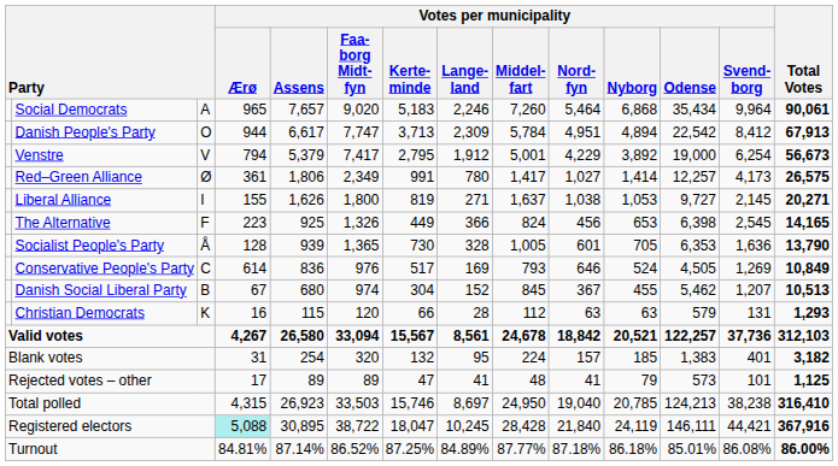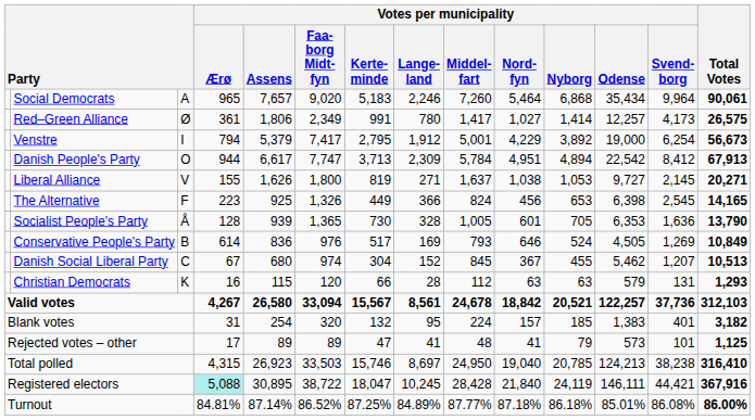 <table class="wikitable" border="1" style="text-align:right;">
 <tr>
 <th style="text-align:left;" valign=bottom rowspan=2 colspan=3>Party</th>
 <th colspan=10>Votes per municipality</th>
 <th align=center valign=bottom rowspan=2 width="50">Total Votes</th>
 </tr>
 <tr>
 <th align=center valign=bottom width="50"><a href='#'>Ærø</a></th>
 <th align=center valign=bottom width="50"><a href='#'>Assens</a></th>
 <th align=center valign=bottom width="50"><a href='#'>Faa- borg Midt- fyn</a></th>
 <th align=center valign=bottom width="50"><a href='#'>Kerte- minde</a></th>
 <th align=center valign=bottom width="50"><a href='#'>Lange- land</a></th>
 <th align=center valign=bottom width="50"><a href='#'>Middel- fart</a></th>
 <th align=center valign=bottom width="50"><a href='#'>Nord- fyn</a></th>
 <th align=center valign=bottom width="50"><a href='#'>Nyborg</a></th>
 <th align=center valign=bottom width="50"><a href='#'>Odense</a></th>
 <th align=center valign=bottom width="50"><a href='#'>Svend- borg</a></th>
 </tr>
 <tr>
 <td></td>
 <td align=left><a href='#'>Social Democrats</a></td>
 <td align=left>A</td>
 <td>965</td>
 <td>7,657</td>
 <td>9,020</td>
 <td>5,183</td>
 <td>2,246</td>
 <td>7,260</td>
 <td>5,464</td>
 <td>6,868</td>
 <td>35,434</td>
 <td>9,964</td>
 <td><strong>90,061</strong></td>
 </tr>
 <tr>
 <td></td>
+<td align=left><a href='#'>Red–Green Alliance</a></td>
+<td align=left>Ø</td>
+<td>361</td>
+<td>1,806</td>
+<td>2,349</td>
+<td>991</td>
+<td>780</td>
+<td>1,417</td>
+<td>1,027</td>
+<td>1,414</td>
+<td>12,257</td>
+<td>4,173</td>
+<td><strong>26,575</strong></td>
+</tr>
+<tr>
+<td></td>
+<td align=left><a href='#'>Venstre</a></td>
+<td align=left>I</td>
+<td>794</td>
+<td>5,379</td>
+<td>7,417</td>
+<td>2,795</td>
+<td>1,912</td>
+<td>5,001</td>
+<td>4,229</td>
+<td>3,892</td>
+<td>19,000</td>
+<td>6,254</td>
+<td><strong>56,673</strong></td>
+</tr>
+<tr>
+<td></td>
 <td align=left><a href='#'>Danish People's Party</a></td>
 <td align=left>O</td>
 <td>944</td>
 <td>6,617</td>
 <td>7,747</td>
 <td>3,713</td>
 <td>2,309</td>
 <td>5,784</td>
 <td>4,951</td>
 <td>4,894</td>
 <td>22,542</td>
 <td>8,412</td>
 <td><strong>67,913</strong></td>
 </tr>
 <tr>
 <td></td>
-<td align=left><a href='#'>Venstre</a></td>
+<td align=left><a href='#'>Liberal Alliance</a></td>
 <td align=left>V</td>
-<td>794</td>
-<td>5,379</td>
-<td>7,417</td>
-<td>2,795</td>
-<td>1,912</td>
-<td>5,001</td>
-<td>4,229</td>
-<td>3,892</td>
-<td>19,000</td>
-<td>6,254</td>
-<td><strong>56,673</strong></td>
-</tr>
-<tr>
-<td></td>
-<td align=left><a href='#'>Red–Green Alliance</a></td>
-<td align=left>Ø</td>
-<td>361</td>
-<td>1,806</td>
-<td>2,349</td>
-<td>991</td>
-<td>780</td>
-<td>1,417</td>
-<td>1,027</td>
-<td>1,414</td>
-<td>12,257</td>
-<td>4,173</td>
-<td><strong>26,575</strong></td>
-</tr>
-<tr>
-<td></td>
-<td align=left><a href='#'>Liberal Alliance</a></td>
-<td align=left>I</td>
 <td>155</td>
 <td>1,626</td>
 <td>1,800</td>
 <td>819</td>
 <td>271</td>
 <td>1,637</td>
 <td>1,038</td>
 <td>1,053</td>
 <td>9,727</td>
 <td>2,145</td>
 <td><strong>20,271</strong></td>
 </tr>
 <tr>
 <td></td>
 <td align=left><a href='#'>The Alternative</a></td>
 <td align=left>F</td>
 <td>223</td>
 <td>925</td>
 <td>1,326</td>
 <td>449</td>
 <td>366</td>
 <td>824</td>
 <td>456</td>
 <td>653</td>
 <td>6,398</td>
 <td>2,545</td>
 <td><strong>14,165</strong></td>
 </tr>
 <tr>
 <td></td>
 <td align=left><a href='#'>Socialist People's Party</a></td>
 <td align=left>Å</td>
 <td>128</td>
 <td>939</td>
 <td>1,365</td>
 <td>730</td>
 <td>328</td>
 <td>1,005</td>
 <td>601</td>
 <td>705</td>
 <td>6,353</td>
 <td>1,636</td>
 <td><strong>13,790</strong></td>
 </tr>
 <tr>
 <td></td>
 <td align=left style="white-space: nowrap;"><a href='#'>Conservative People's Party</a></td>
-<td align=left>C</td>
+<td align=left>B</td>
 <td>614</td>
 <td>836</td>
 <td>976</td>
 <td>517</td>
 <td>169</td>
 <td>793</td>
 <td>646</td>
 <td>524</td>
 <td>4,505</td>
 <td>1,269</td>
 <td><strong>10,849</strong></td>
 </tr>
 <tr>
 <td></td>
 <td align=left><a href='#'>Danish Social Liberal Party</a></td>
-<td align=left>B</td>
+<td align=left>C</td>
 <td>67</td>
 <td>680</td>
 <td>974</td>
 <td>304</td>
 <td>152</td>
 <td>845</td>
 <td>367</td>
 <td>455</td>
 <td>5,462</td>
 <td>1,207</td>
 <td><strong>10,513</strong></td>
 </tr>
 <tr>
 <td></td>
 <td align=left><a href='#'>Christian Democrats</a></td>
 <td align=left>K</td>
 <td>16</td>
 <td>115</td>
 <td>120</td>
 <td>66</td>
 <td>28</td>
 <td>112</td>
 <td>63</td>
 <td>63</td>
 <td>579</td>
 <td>131</td>
 <td><strong>1,293</strong></td>
 </tr>
 <tr style="font-weight:bold">
 <td align=left colspan=3>Valid votes</td>
 <td>4,267</td>
 <td>26,580</td>
 <td>33,094</td>
 <td>15,567</td>
 <td>8,561</td>
 <td>24,678</td>
 <td>18,842</td>
 <td>20,521</td>
 <td>122,257</td>
 <td>37,736</td>
 <td>312,103</td>
 </tr>
 <tr>
 <td align=left colspan=3>Blank votes</td>
 <td>31</td>
 <td>254</td>
 <td>320</td>
 <td>132</td>
 <td>95</td>
 <td>224</td>
 <td>157</td>
 <td>185</td>
 <td>1,383</td>
 <td>401</td>
 <td><strong>3,182</strong></td>
 </tr>
 <tr>
 <td align=left colspan=3>Rejected votes – other</td>
 <td>17</td>
 <td>89</td>
 <td>89</td>
 <td>47</td>
 <td>41</td>
 <td>48</td>
 <td>41</td>
 <td>79</td>
 <td>573</td>
 <td>101</td>
 <td><strong>1,125</strong></td>
 </tr>
 <tr>
 <td align=left colspan=3>Total polled</td>
 <td>4,315</td>
 <td>26,923</td>
 <td>33,503</td>
 <td>15,746</td>
 <td>8,697</td>
 <td>24,950</td>
 <td>19,040</td>
 <td>20,785</td>
 <td>124,213</td>
 <td>38,238</td>
 <td><strong>316,410</strong></td>
 </tr>
 <tr>
 <td align=left colspan=3>Registered electors</td>
 <td style="background: paleturquoise;">5,088</td>
 <td>30,895</td>
 <td>38,722</td>
 <td>18,047</td>
 <td>10,245</td>
 <td>28,428</td>
 <td>21,840</td>
 <td>24,119</td>
 <td>146,111</td>
 <td>44,421</td>
 <td><strong>367,916</strong></td>
 </tr>
 <tr>
 <td align=left colspan=3>Turnout</td>
 <td>84.81%</td>
 <td>87.14%</td>
 <td>86.52%</td>
 <td>87.25%</td>
 <td>84.89%</td>
 <td>87.77%</td>
 <td>87.18%</td>
 <td>86.18%</td>
 <td>85.01%</td>
 <td>86.08%</td>
 <td><strong>86.00%</strong></td>
 </tr>
 </table>
